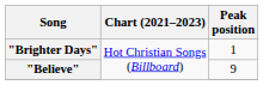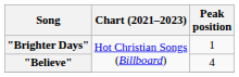 <table class="wikitable sortable plainrowheaders" style="text-align:center">
 <tr>
 <th scope="col">Song</th>
 <th scope="col">Chart (2021–2023)</th>
 <th scope="col">Peak<br>position</th>
 </tr>
 <tr>
 <th scope="row">"Brighter Days"</th>
 <td rowspan="5"><a href='#'>Hot Christian Songs</a><br>(<em><a href='#'>Billboard</a></em>)</td>
 <td>1</td>
 </tr>
 <tr>
 <th scope="row">"Believe"</th>
-<td>9</td>
+<td>4</td>
 </tr>
 <tr>
 </tr>
 </table>
